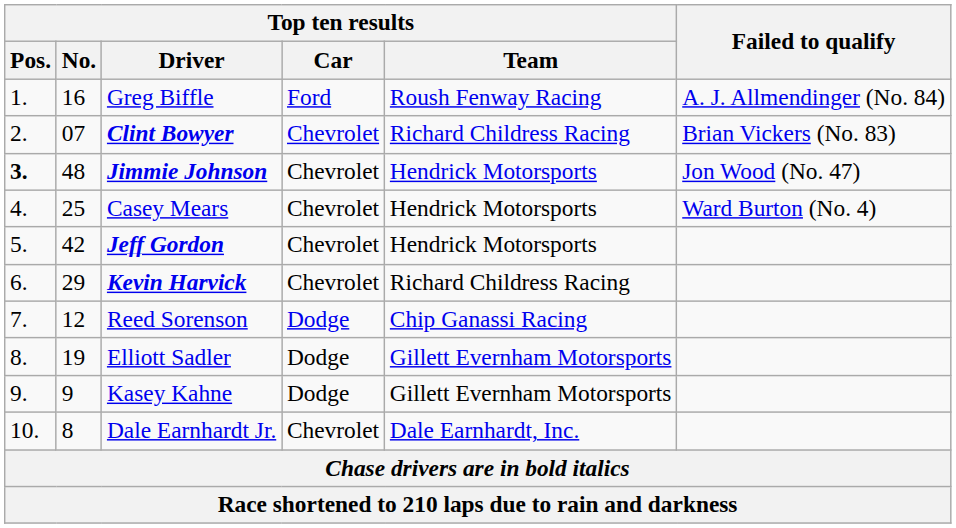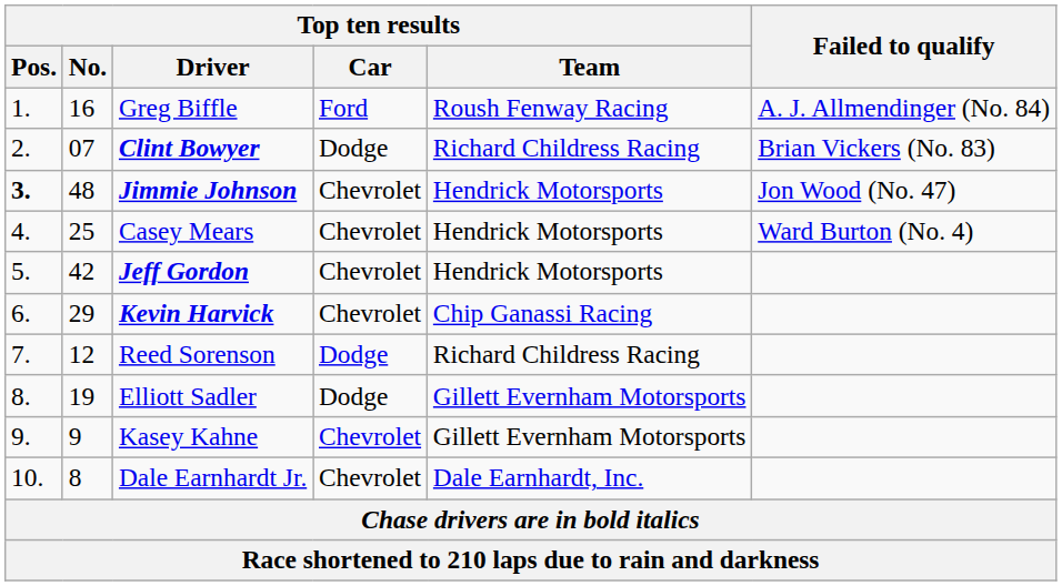 <table class="wikitable">
 <tr>
 <th colspan=5>Top ten results</th>
 <th rowspan=2>Failed to qualify</th>
 </tr>
 <tr>
 <th>Pos.</th>
 <th>No.</th>
 <th>Driver</th>
 <th>Car</th>
 <th>Team</th>
 </tr>
 <tr>
 <td>1.</td>
 <td>16</td>
 <td><a href='#'>Greg Biffle</a></td>
 <td><a href='#'>Ford</a></td>
 <td><a href='#'>Roush Fenway Racing</a></td>
 <td><a href='#'>A. J. Allmendinger</a> (No. 84)</td>
 </tr>
 <tr>
 <td>2.</td>
 <td>07</td>
 <td><strong><em><a href='#'>Clint Bowyer</a></em></strong></td>
-<td><a href='#'>Chevrolet</a></td>
+<td>Dodge</td>
 <td><a href='#'>Richard Childress Racing</a></td>
 <td><a href='#'>Brian Vickers</a> (No. 83)</td>
 </tr>
 <tr>
 <td><strong>3.</strong></td>
 <td>48</td>
 <td><strong><em><a href='#'>Jimmie Johnson</a></em></strong></td>
 <td>Chevrolet</td>
 <td><a href='#'>Hendrick Motorsports</a></td>
 <td><a href='#'>Jon Wood</a> (No. 47)</td>
 </tr>
 <tr>
 <td>4.</td>
 <td>25</td>
 <td><a href='#'>Casey Mears</a></td>
 <td>Chevrolet</td>
 <td>Hendrick Motorsports</td>
 <td><a href='#'>Ward Burton</a> (No. 4)</td>
 </tr>
 <tr>
 <td>5.</td>
 <td>42</td>
 <td><strong><em><a href='#'>Jeff Gordon</a></em></strong></td>
 <td>Chevrolet</td>
 <td>Hendrick Motorsports</td>
 <td></td>
 </tr>
 <tr>
 <td>6.</td>
 <td>29</td>
 <td><strong><em><a href='#'>Kevin Harvick</a></em></strong></td>
 <td>Chevrolet</td>
-<td>Richard Childress Racing</td>
+<td><a href='#'>Chip Ganassi Racing</a></td>
 <td></td>
 </tr>
 <tr>
 <td>7.</td>
 <td>12</td>
 <td><a href='#'>Reed Sorenson</a></td>
 <td><a href='#'>Dodge</a></td>
-<td><a href='#'>Chip Ganassi Racing</a></td>
+<td>Richard Childress Racing</td>
 <td></td>
 </tr>
 <tr>
 <td>8.</td>
 <td>19</td>
 <td><a href='#'>Elliott Sadler</a></td>
 <td>Dodge</td>
 <td><a href='#'>Gillett Evernham Motorsports</a></td>
 <td></td>
 </tr>
 <tr>
 <td>9.</td>
 <td>9</td>
 <td><a href='#'>Kasey Kahne</a></td>
-<td>Dodge</td>
+<td><a href='#'>Chevrolet</a></td>
 <td>Gillett Evernham Motorsports</td>
 <td></td>
 </tr>
 <tr>
 <td>10.</td>
 <td>8</td>
 <td><a href='#'>Dale Earnhardt Jr.</a></td>
 <td>Chevrolet</td>
 <td><a href='#'>Dale Earnhardt, Inc.</a></td>
 <td></td>
 </tr>
 <tr>
 <th colspan=6><em> Chase drivers are in <strong>bold italics<strong><em></th>
 </tr>
 <tr>
 <th colspan=6>Race shortened to 210 laps due to rain and darkness</th>
 </tr>
 </table>
